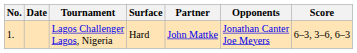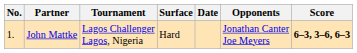 <table class="sortable wikitable">
 <tr>
 <th>No.</th>
-<th>Date</th>
+<th>Partner</th>
 <th>Tournament</th>
 <th>Surface</th>
-<th>Partner</th>
+<th>Date</th>
 <th>Opponents</th>
 <th class="unsortable">Score</th>
 </tr>
 <tr style="background:moccasin;">
 <td>1.</td>
-<td></td>
+<td> <a href='#'>John Mattke</a></td>
 <td><a href='#'>Lagos Challenger</a><br><a href='#'>Lagos</a>, Nigeria</td>
 <td>Hard</td>
-<td> <a href='#'>John Mattke</a></td>
+<td></td>
 <td> <a href='#'>Jonathan Canter</a> <br>  <a href='#'>Joe Meyers</a></td>
-<td>6–3, 3–6, 6–3</td>
+<td><strong>6–3, 3–6, 6–3</strong></td>
 </tr>
 </table>
